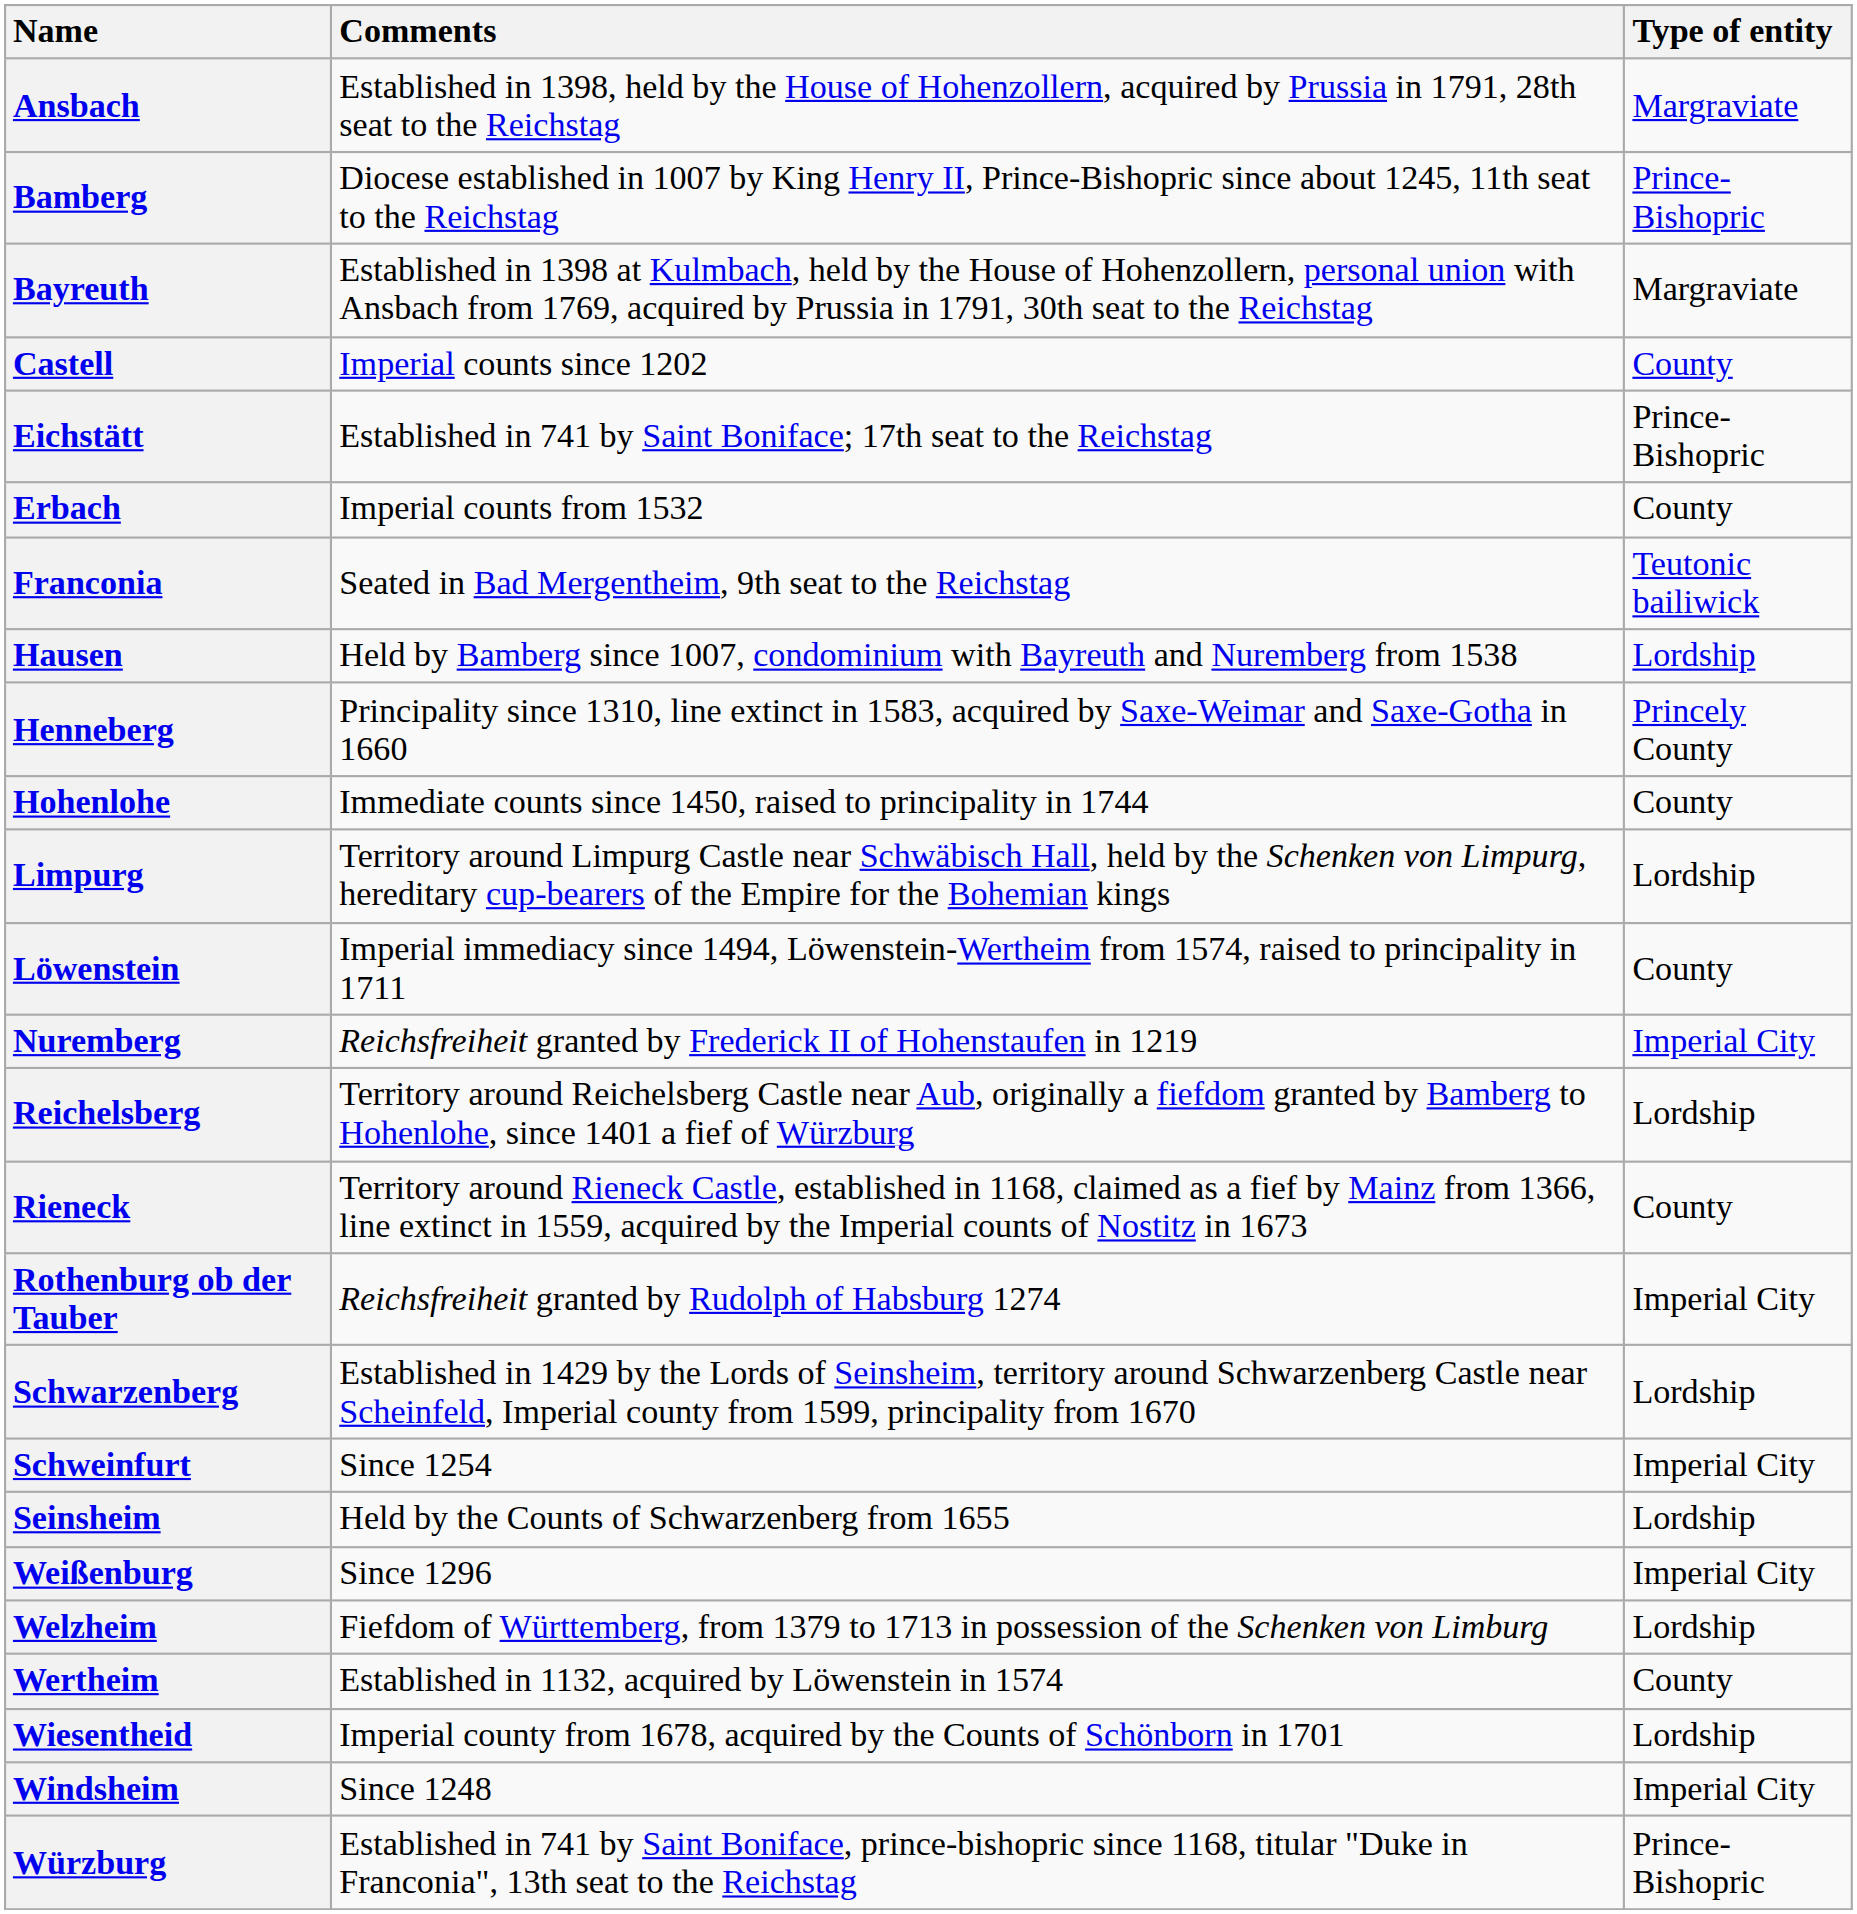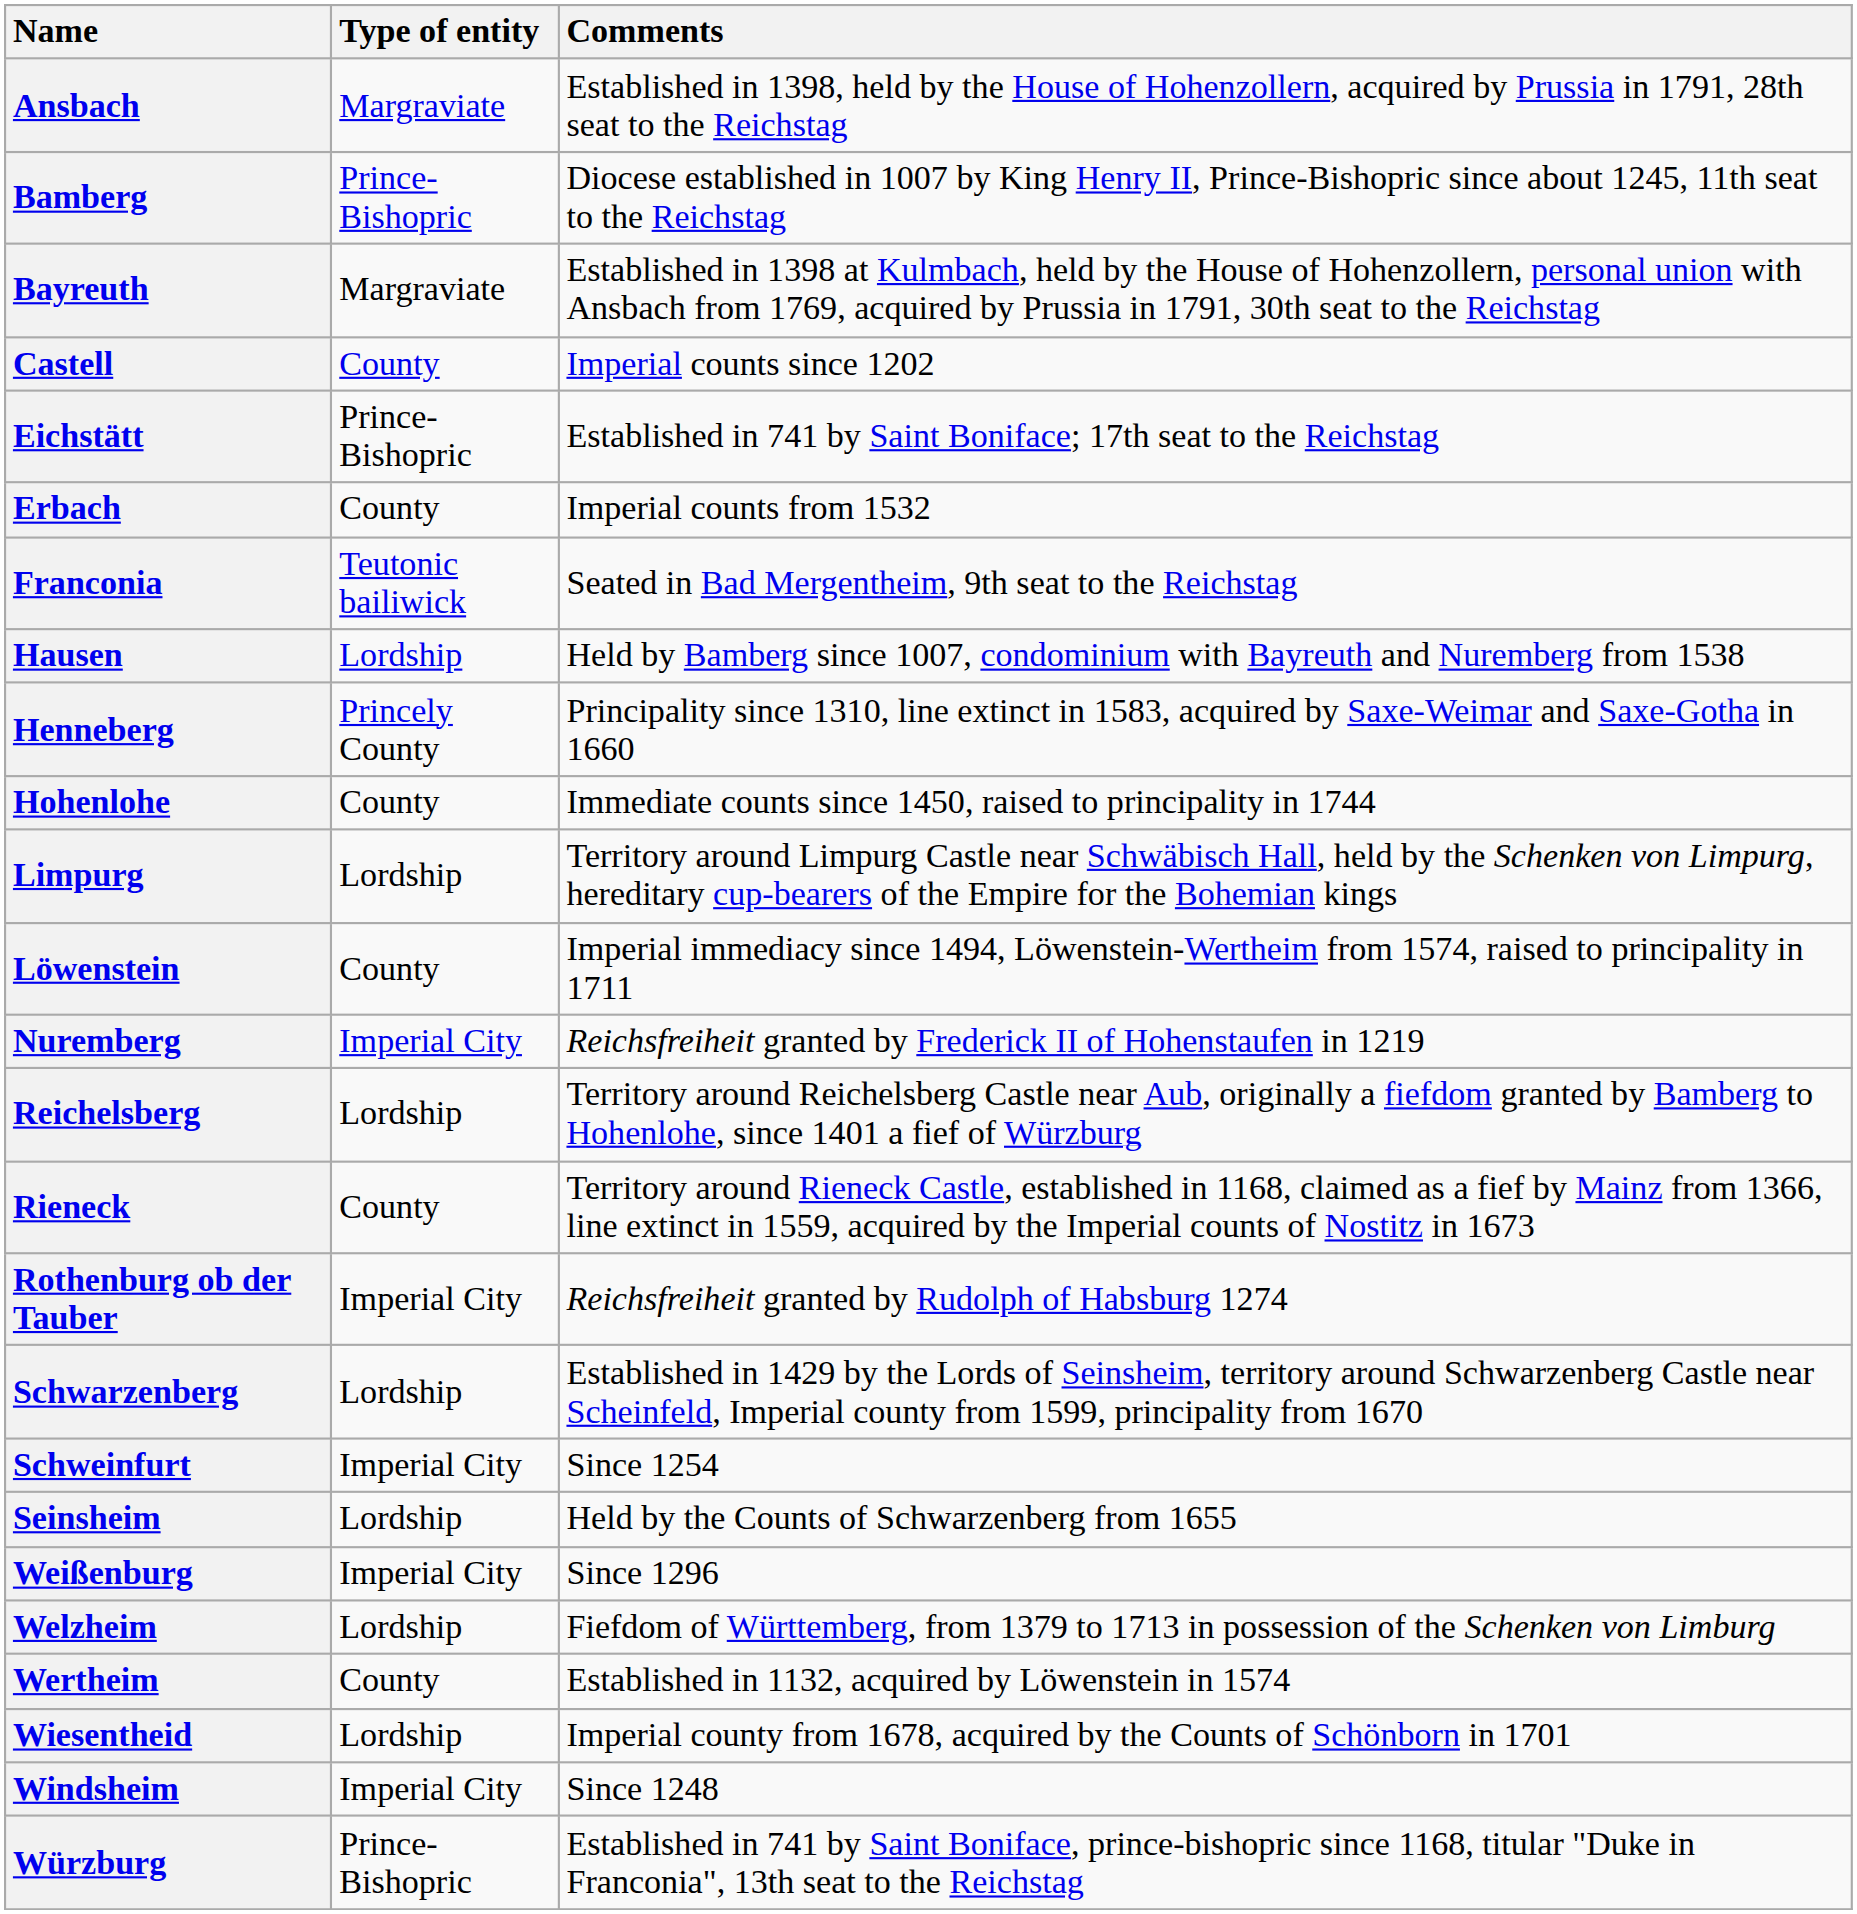 <table class="wikitable">
 <tr>
 <th scope="col" style="text-align: left;">Name</th>
+<th scope="col" style="text-align: left;">Type of entity</th>
 <th scope="col" style="text-align: left;">Comments</th>
-<th scope="col" style="text-align: left;">Type of entity</th>
 </tr>
 <tr>
 <th scope="row" style="text-align: left;"> <a href='#'>Ansbach</a></th>
+<td><a href='#'>Margraviate</a></td>
 <td>Established in 1398, held by the <a href='#'>House of Hohenzollern</a>, acquired by <a href='#'>Prussia</a> in 1791, 28th seat to the <a href='#'>Reichstag</a></td>
-<td><a href='#'>Margraviate</a></td>
 </tr>
 <tr>
 <th scope="row" style="text-align: left;"> <a href='#'>Bamberg</a></th>
+<td><a href='#'>Prince-Bishopric</a></td>
 <td>Diocese established in 1007 by King <a href='#'>Henry II</a>, Prince-Bishopric since about 1245, 11th seat to the <a href='#'>Reichstag</a></td>
-<td><a href='#'>Prince-Bishopric</a></td>
 </tr>
 <tr>
 <th scope="row" style="text-align: left;"> <a href='#'>Bayreuth</a></th>
+<td>Margraviate</td>
 <td>Established in 1398 at <a href='#'>Kulmbach</a>, held by the House of Hohenzollern, <a href='#'>personal union</a> with Ansbach from 1769, acquired by Prussia in 1791, 30th seat to the <a href='#'>Reichstag</a></td>
-<td>Margraviate</td>
 </tr>
 <tr>
 <th scope="row" style="text-align: left;"> <a href='#'>Castell</a></th>
+<td><a href='#'>County</a></td>
 <td><a href='#'>Imperial</a> counts since 1202</td>
-<td><a href='#'>County</a></td>
 </tr>
 <tr>
 <th scope="row" style="text-align: left;"> <a href='#'>Eichstätt</a></th>
+<td>Prince-Bishopric</td>
 <td>Established in 741 by <a href='#'>Saint Boniface</a>; 17th seat to the <a href='#'>Reichstag</a></td>
-<td>Prince-Bishopric</td>
 </tr>
 <tr>
 <th scope="row" style="text-align: left;"> <a href='#'>Erbach</a></th>
+<td>County</td>
 <td>Imperial counts from 1532</td>
-<td>County</td>
 </tr>
 <tr>
 <th scope="row" style="text-align: left;"> <a href='#'>Franconia</a></th>
+<td><a href='#'>Teutonic</a> <a href='#'>bailiwick</a></td>
 <td>Seated in <a href='#'>Bad Mergentheim</a>, 9th seat to the <a href='#'>Reichstag</a></td>
-<td><a href='#'>Teutonic</a> <a href='#'>bailiwick</a></td>
 </tr>
 <tr>
 <th scope="row" style="text-align: left;"> <a href='#'>Hausen</a></th>
+<td><a href='#'>Lordship</a></td>
 <td>Held by <a href='#'>Bamberg</a> since 1007, <a href='#'>condominium</a> with <a href='#'>Bayreuth</a> and <a href='#'>Nuremberg</a> from 1538</td>
-<td><a href='#'>Lordship</a></td>
 </tr>
 <tr>
 <th scope="row" style="text-align: left;"> <a href='#'>Henneberg</a></th>
+<td><a href='#'>Princely</a> County</td>
 <td>Principality since 1310, line extinct in 1583, acquired by <a href='#'>Saxe-Weimar</a> and <a href='#'>Saxe-Gotha</a> in 1660</td>
-<td><a href='#'>Princely</a> County</td>
 </tr>
 <tr>
 <th scope="row" style="text-align: left;"> <a href='#'>Hohenlohe</a></th>
+<td>County</td>
 <td>Immediate counts since 1450, raised to principality in 1744</td>
-<td>County</td>
 </tr>
 <tr>
 <th scope="row" style="text-align: left;"> <a href='#'>Limpurg</a></th>
+<td>Lordship</td>
 <td>Territory around Limpurg Castle near <a href='#'>Schwäbisch Hall</a>, held by the <em>Schenken von Limpurg</em>, hereditary <a href='#'>cup-bearers</a> of the Empire for the <a href='#'>Bohemian</a> kings</td>
-<td>Lordship</td>
 </tr>
 <tr>
 <th scope="row" style="text-align: left;"> <a href='#'>Löwenstein</a></th>
+<td>County</td>
 <td>Imperial immediacy since 1494, Löwenstein-<a href='#'>Wertheim</a> from 1574, raised to principality in 1711</td>
-<td>County</td>
 </tr>
 <tr>
 <th scope="row" style="text-align: left;"> <a href='#'>Nuremberg</a></th>
+<td><a href='#'>Imperial City</a></td>
 <td><em>Reichsfreiheit</em> granted by <a href='#'>Frederick II of Hohenstaufen</a> in 1219</td>
-<td><a href='#'>Imperial City</a></td>
 </tr>
 <tr>
 <th scope="row" style="text-align: left;"> <a href='#'>Reichelsberg</a></th>
+<td>Lordship</td>
 <td>Territory around Reichelsberg Castle near <a href='#'>Aub</a>, originally a <a href='#'>fiefdom</a> granted by <a href='#'>Bamberg</a> to <a href='#'>Hohenlohe</a>, since 1401 a fief of <a href='#'>Würzburg</a></td>
-<td>Lordship</td>
 </tr>
 <tr>
 <th scope="row" style="text-align: left;"> <a href='#'>Rieneck</a></th>
+<td>County</td>
 <td>Territory around <a href='#'>Rieneck Castle</a>, established in 1168, claimed as a fief by <a href='#'>Mainz</a> from 1366, line extinct in 1559, acquired by the Imperial counts of <a href='#'>Nostitz</a> in 1673</td>
-<td>County</td>
 </tr>
 <tr>
 <th scope="row" style="text-align: left;"> <a href='#'>Rothenburg ob der Tauber</a></th>
+<td>Imperial City</td>
 <td><em>Reichsfreiheit</em> granted by <a href='#'>Rudolph of Habsburg</a> 1274</td>
-<td>Imperial City</td>
 </tr>
 <tr>
 <th scope="row" style="text-align: left;"> <a href='#'>Schwarzenberg</a></th>
+<td>Lordship</td>
 <td>Established in 1429 by the Lords of <a href='#'>Seinsheim</a>, territory around Schwarzenberg Castle near <a href='#'>Scheinfeld</a>, Imperial county from 1599, principality from 1670</td>
-<td>Lordship</td>
 </tr>
 <tr>
 <th scope="row" style="text-align: left;"> <a href='#'>Schweinfurt</a></th>
+<td>Imperial City</td>
 <td>Since 1254</td>
-<td>Imperial City</td>
 </tr>
 <tr>
 <th scope="row" style="text-align: left;"> <a href='#'>Seinsheim</a></th>
+<td>Lordship</td>
 <td>Held by the Counts of Schwarzenberg from 1655</td>
-<td>Lordship</td>
 </tr>
 <tr>
 <th scope="row" style="text-align: left;"> <a href='#'>Weißenburg</a></th>
+<td>Imperial City</td>
 <td>Since 1296</td>
-<td>Imperial City</td>
 </tr>
 <tr>
 <th scope="row" style="text-align: left;"> <a href='#'>Welzheim</a></th>
+<td>Lordship</td>
 <td>Fiefdom of <a href='#'>Württemberg</a>, from 1379 to 1713 in possession of the <em>Schenken von Limburg</em></td>
-<td>Lordship</td>
 </tr>
 <tr>
 <th scope="row" style="text-align: left;"> <a href='#'>Wertheim</a></th>
+<td>County</td>
 <td>Established in 1132, acquired by Löwenstein in 1574</td>
-<td>County</td>
 </tr>
 <tr>
 <th scope="row" style="text-align: left;"> <a href='#'>Wiesentheid</a></th>
+<td>Lordship</td>
 <td>Imperial county from 1678, acquired by the Counts of <a href='#'>Schönborn</a> in 1701</td>
-<td>Lordship</td>
 </tr>
 <tr>
 <th scope="row" style="text-align: left;"> <a href='#'>Windsheim</a></th>
+<td>Imperial City</td>
 <td>Since 1248</td>
-<td>Imperial City</td>
 </tr>
 <tr>
 <th scope="row" style="text-align: left;"> <a href='#'>Würzburg</a></th>
+<td>Prince-Bishopric</td>
 <td>Established in 741 by <a href='#'>Saint Boniface</a>, prince-bishopric since 1168, titular "Duke in Franconia", 13th seat to the <a href='#'>Reichstag</a></td>
-<td>Prince-Bishopric</td>
 </tr>
 </table>
